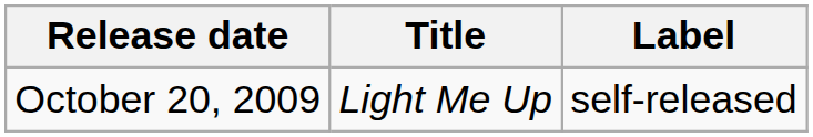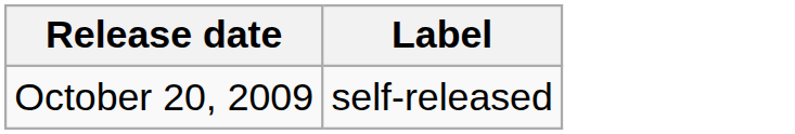 <table class="wikitable">
 <tr>
 <th><strong>Release date</strong></th>
-<th><strong>Title</strong></th>
 <th><strong>Label</strong></th>
 </tr>
 <tr>
 <td>October 20, 2009</td>
-<td><em>Light Me Up</em></td>
 <td>self-released</td>
 </tr>
 </table>
